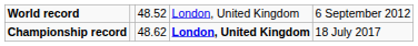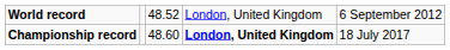 <table class="wikitable">
 <tr>
 <td><strong>World record</strong></td>
 <td></td>
 <td>48.52</td>
 <td><a href='#'>London</a>, United Kingdom</td>
 <td>6 September 2012</td>
 </tr>
 <tr>
 <td><strong>Championship record</strong></td>
 <td></td>
-<td>48.62</td>
+<td>48.60</td>
 <td><strong><a href='#'>London</a>, United Kingdom</strong></td>
 <td>18 July 2017</td>
 </tr>
 </table>
